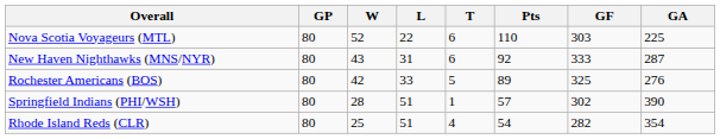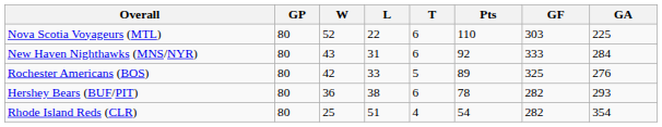 <table class="wikitable">
 <tr>
 <th bgcolor="#DDDDFF" width="30%">Overall</th>
 <th bgcolor="#DDDDFF" width="5%">GP</th>
 <th bgcolor="#DDDDFF" width="5%">W</th>
 <th bgcolor="#DDDDFF" width="5%">L</th>
 <th bgcolor="#DDDDFF" width="5%">T</th>
 <th bgcolor="#DDDDFF" width="7.5%">Pts</th>
 <th bgcolor="#DDDDFF" width="7.5%">GF</th>
 <th bgcolor="#DDDDFF" width="7.5%">GA</th>
 </tr>
 <tr>
 <td><a href='#'>Nova Scotia Voyageurs</a> (<a href='#'>MTL</a>)</td>
 <td>80</td>
 <td>52</td>
 <td>22</td>
 <td>6</td>
 <td>110</td>
 <td>303</td>
 <td>225</td>
 </tr>
 <tr>
 <td><a href='#'>New Haven Nighthawks</a> (<a href='#'>MNS</a>/<a href='#'>NYR</a>)</td>
 <td>80</td>
 <td>43</td>
 <td>31</td>
 <td>6</td>
 <td>92</td>
 <td>333</td>
-<td>287</td>
+<td>284</td>
 </tr>
 <tr>
 <td><a href='#'>Rochester Americans</a> (<a href='#'>BOS</a>)</td>
 <td>80</td>
 <td>42</td>
 <td>33</td>
 <td>5</td>
 <td>89</td>
 <td>325</td>
 <td>276</td>
 </tr>
 <tr>
-<td><a href='#'>Springfield Indians</a> (<a href='#'>PHI</a>/<a href='#'>WSH</a>)</td>
+<td><a href='#'>Hershey Bears</a> (<a href='#'>BUF</a>/<a href='#'>PIT</a>)</td>
 <td>80</td>
-<td>28</td>
-<td>51</td>
-<td>1</td>
-<td>57</td>
-<td>302</td>
-<td>390</td>
+<td>36</td>
+<td>38</td>
+<td>6</td>
+<td>78</td>
+<td>282</td>
+<td>293</td>
 </tr>
 <tr>
 <td><a href='#'>Rhode Island Reds</a> (<a href='#'>CLR</a>)</td>
 <td>80</td>
 <td>25</td>
 <td>51</td>
 <td>4</td>
 <td>54</td>
 <td>282</td>
 <td>354</td>
 </tr>
 </table>
